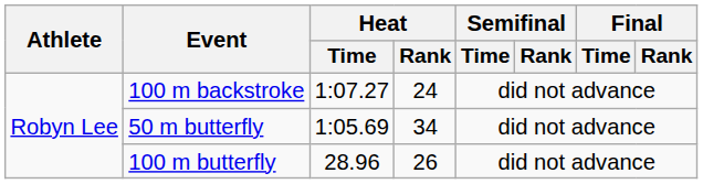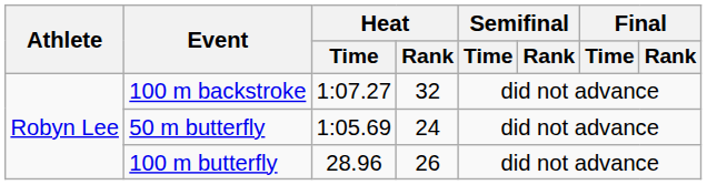 <table class=wikitable style="font-size:90%">
 <tr>
 <th rowspan=2>Athlete</th>
 <th rowspan=2>Event</th>
 <th colspan="2">Heat</th>
 <th colspan="2">Semifinal</th>
 <th colspan="2">Final</th>
 </tr>
 <tr style="font-size:95%">
 <th>Time</th>
 <th>Rank</th>
 <th>Time</th>
 <th>Rank</th>
 <th>Time</th>
 <th>Rank</th>
 </tr>
 <tr align=center>
 <td align=left rowspan=3><a href='#'>Robyn Lee</a></td>
 <td align=left><a href='#'>100 m backstroke</a></td>
 <td>1:07.27</td>
-<td>24</td>
+<td>32</td>
 <td colspan=4>did not advance</td>
 </tr>
 <tr align=center>
 <td align=left><a href='#'>50 m butterfly</a></td>
 <td>1:05.69</td>
-<td>34</td>
+<td>24</td>
 <td colspan=4>did not advance</td>
 </tr>
 <tr align=center>
 <td align=left><a href='#'>100 m butterfly</a></td>
 <td>28.96</td>
 <td>26</td>
 <td colspan=4>did not advance</td>
 </tr>
 </table>
